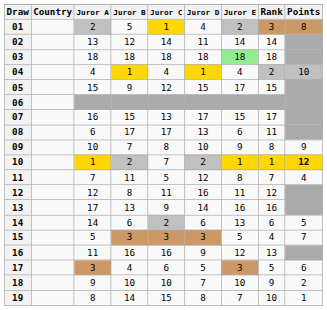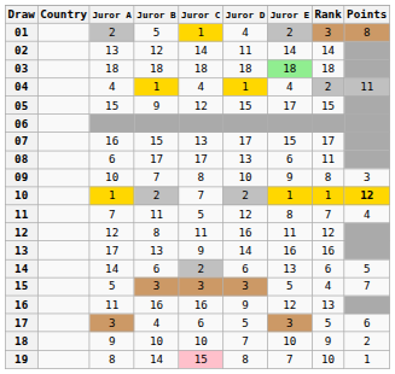 <table class="sortable wikitable collapsible plainrowheaders" style="text-align:center;">
 <tr>
 </tr>
 <tr>
 <th scope="col">Draw</th>
 <th scope="col">Country</th>
 <th scope="col"><small>Juror A</small></th>
 <th scope="col"><small>Juror B</small></th>
 <th scope="col"><small>Juror C</small></th>
 <th scope="col"><small>Juror D</small></th>
 <th scope="col"><small>Juror E</small></th>
 <th scope="col">Rank</th>
 <th scope="col">Points</th>
 </tr>
 <tr>
 <th scope="row" style="text-align:center;">01</th>
 <td style="text-align:left;"></td>
 <td style="background:silver;">2</td>
 <td>5</td>
 <td style="background:gold;">1</td>
 <td>4</td>
 <td style="background:silver;">2</td>
 <td style="background:#CC9966;">3</td>
 <td style="background:#CC9966;">8</td>
 </tr>
 <tr>
 <th scope="row" style="text-align:center;">02</th>
 <td style="text-align:left;"></td>
 <td>13</td>
 <td>12</td>
 <td>14</td>
 <td>11</td>
 <td>14</td>
 <td>14</td>
 <td style="background:#AAAAAA;"></td>
 </tr>
 <tr>
 <th scope="row" style="text-align:center;">03</th>
 <td style="text-align:left;"></td>
 <td>18</td>
 <td>18</td>
 <td>18</td>
 <td>18</td>
 <td style="background: lightgreen;">18</td>
 <td>18</td>
 <td style="background:#AAAAAA;"></td>
 </tr>
 <tr>
 <th scope="row" style="text-align:center;">04</th>
 <td style="text-align:left;"></td>
 <td>4</td>
 <td style="background:gold;">1</td>
 <td>4</td>
 <td style="background:gold;">1</td>
 <td>4</td>
 <td style="background:silver;">2</td>
-<td style="background:silver;">10</td>
+<td style="background:silver;">11</td>
 </tr>
 <tr>
 <th scope="row" style="text-align:center;">05</th>
 <td style="text-align:left;"></td>
 <td>15</td>
 <td>9</td>
 <td>12</td>
 <td>15</td>
 <td>17</td>
 <td>15</td>
 <td style="background:#AAAAAA;"></td>
 </tr>
 <tr class="sortbottom">
 <th scope="row" style="text-align:center;">06</th>
 <td style="text-align:left;"></td>
 <td style="background:#AAAAAA;"></td>
 <td style="background:#AAAAAA;"></td>
 <td style="background:#AAAAAA;"></td>
 <td style="background:#AAAAAA;"></td>
 <td style="background:#AAAAAA;"></td>
 <td style="background:#AAAAAA;"></td>
 <td style="background:#AAAAAA;"></td>
 </tr>
 <tr>
 <th scope="row" style="text-align:center;">07</th>
 <td style="text-align:left;"></td>
 <td>16</td>
 <td>15</td>
 <td>13</td>
 <td>17</td>
 <td>15</td>
 <td>17</td>
 <td style="background:#AAAAAA;"></td>
 </tr>
 <tr>
 <th scope="row" style="text-align:center;">08</th>
 <td style="text-align:left;"></td>
 <td>6</td>
 <td>17</td>
 <td>17</td>
 <td>13</td>
 <td>6</td>
 <td>11</td>
 <td style="background:#AAAAAA;"></td>
 </tr>
 <tr>
 <th scope="row" style="text-align:center;">09</th>
 <td style="text-align:left;"></td>
 <td>10</td>
 <td>7</td>
 <td>8</td>
 <td>10</td>
 <td>9</td>
 <td>8</td>
-<td>9</td>
+<td>3</td>
 </tr>
 <tr>
 <th scope="row" style="text-align:center;">10</th>
 <td style="text-align:left;"></td>
 <td style="background:gold;">1</td>
 <td style="background:silver;">2</td>
 <td>7</td>
 <td style="background:silver;">2</td>
 <td style="background:gold;">1</td>
 <td style="background:gold;">1</td>
 <td style="background:gold;"><strong>12</strong></td>
 </tr>
 <tr>
 <th scope="row" style="text-align:center;">11</th>
 <td style="text-align:left;"></td>
 <td>7</td>
 <td>11</td>
 <td>5</td>
 <td>12</td>
 <td>8</td>
 <td>7</td>
 <td>4</td>
 </tr>
 <tr>
 <th scope="row" style="text-align:center;">12</th>
 <td style="text-align:left;"></td>
 <td>12</td>
 <td>8</td>
 <td>11</td>
 <td>16</td>
 <td>11</td>
 <td>12</td>
 <td style="background:#AAAAAA;"></td>
 </tr>
 <tr>
 <th scope="row" style="text-align:center;">13</th>
 <td style="text-align:left;"></td>
 <td>17</td>
 <td>13</td>
 <td>9</td>
 <td>14</td>
 <td>16</td>
 <td>16</td>
 <td style="background:#AAAAAA;"></td>
 </tr>
 <tr>
 <th scope="row" style="text-align:center;">14</th>
 <td style="text-align:left;"></td>
 <td>14</td>
 <td>6</td>
 <td style="background:silver;">2</td>
 <td>6</td>
 <td>13</td>
 <td>6</td>
 <td>5</td>
 </tr>
 <tr>
 <th scope="row" style="text-align:center;">15</th>
 <td style="text-align:left;"></td>
 <td>5</td>
 <td style="background:#CC9966;">3</td>
 <td style="background:#CC9966;">3</td>
 <td style="background:#CC9966;">3</td>
 <td>5</td>
 <td>4</td>
 <td>7</td>
 </tr>
 <tr>
 <th scope="row" style="text-align:center;">16</th>
 <td style="text-align:left;"></td>
 <td>11</td>
 <td>16</td>
 <td>16</td>
 <td>9</td>
 <td>12</td>
 <td>13</td>
 <td style="background:#AAAAAA;"></td>
 </tr>
 <tr>
 <th scope="row" style="text-align:center;">17</th>
 <td style="text-align:left;"></td>
 <td style="background:#CC9966;">3</td>
 <td>4</td>
 <td>6</td>
 <td>5</td>
 <td style="background:#CC9966;">3</td>
 <td>5</td>
 <td>6</td>
 </tr>
 <tr>
 <th scope="row" style="text-align:center;">18</th>
 <td style="text-align:left;"></td>
 <td>9</td>
 <td>10</td>
 <td>10</td>
 <td>7</td>
 <td>10</td>
 <td>9</td>
 <td>2</td>
 </tr>
 <tr>
 <th scope="row" style="text-align:center;">19</th>
 <td style="text-align:left;"></td>
 <td>8</td>
 <td>14</td>
-<td>15</td>
+<td style="background: pink;">15</td>
 <td>8</td>
 <td>7</td>
 <td>10</td>
 <td>1</td>
 </tr>
 </table>
